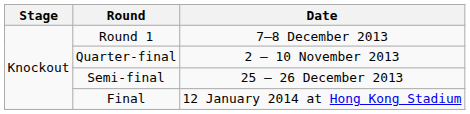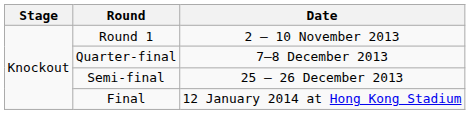 <table class="wikitable" border="1">
 <tr>
 <th>Stage</th>
 <th>Round</th>
 <th>Date</th>
 </tr>
 <tr align="center">
 <td rowspan=4>Knockout</td>
 <td>Round 1</td>
-<td>7–8 December 2013</td>
+<td>2 – 10 November 2013</td>
 </tr>
 <tr align="center">
 <td>Quarter-final</td>
-<td>2 – 10 November 2013</td>
+<td>7–8 December 2013</td>
 </tr>
 <tr align="center">
 <td>Semi-final</td>
 <td>25 – 26 December 2013</td>
 </tr>
 <tr align="center">
 <td>Final</td>
 <td colspan="2">12 January 2014 at <a href='#'>Hong Kong Stadium</a></td>
 </tr>
 </table>
